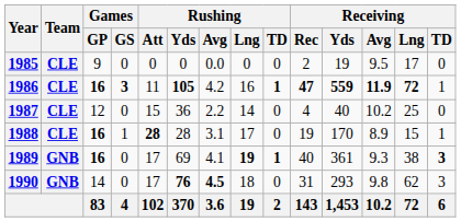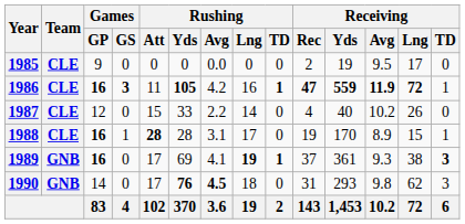 <table class="wikitable" style="text-align:center;">
 <tr>
 <th rowspan="2">Year</th>
 <th rowspan="2">Team</th>
 <th colspan="2">Games</th>
 <th colspan="5">Rushing</th>
 <th colspan="5">Receiving</th>
 </tr>
 <tr>
 <th>GP</th>
 <th>GS</th>
 <th>Att</th>
 <th>Yds</th>
 <th>Avg</th>
 <th>Lng</th>
 <th>TD</th>
 <th>Rec</th>
 <th>Yds</th>
 <th>Avg</th>
 <th>Lng</th>
 <th>TD</th>
 </tr>
 <tr>
 <th><a href='#'>1985</a></th>
 <th><a href='#'>CLE</a></th>
 <td>9</td>
 <td>0</td>
 <td>0</td>
 <td>0</td>
 <td>0.0</td>
 <td>0</td>
 <td>0</td>
 <td>2</td>
 <td>19</td>
 <td>9.5</td>
 <td>17</td>
 <td>0</td>
 </tr>
 <tr>
 <th><a href='#'>1986</a></th>
 <th><a href='#'>CLE</a></th>
 <td><strong>16</strong></td>
 <td><strong>3</strong></td>
 <td>11</td>
 <td><strong>105</strong></td>
 <td>4.2</td>
 <td>16</td>
 <td><strong>1</strong></td>
 <td><strong>47</strong></td>
 <td><strong>559</strong></td>
 <td><strong>11.9</strong></td>
 <td><strong>72</strong></td>
 <td>1</td>
 </tr>
 <tr>
 <th><a href='#'>1987</a></th>
 <th><a href='#'>CLE</a></th>
 <td>12</td>
 <td>0</td>
 <td>15</td>
-<td>36</td>
+<td>33</td>
 <td>2.2</td>
 <td>14</td>
 <td>0</td>
 <td>4</td>
 <td>40</td>
 <td>10.2</td>
-<td>25</td>
+<td>26</td>
 <td>0</td>
 </tr>
 <tr>
 <th><a href='#'>1988</a></th>
 <th><a href='#'>CLE</a></th>
 <td><strong>16</strong></td>
 <td>1</td>
 <td><strong>28</strong></td>
 <td>28</td>
 <td>3.1</td>
 <td>17</td>
 <td>0</td>
 <td>19</td>
 <td>170</td>
 <td>8.9</td>
 <td>15</td>
 <td>1</td>
 </tr>
 <tr>
 <th><a href='#'>1989</a></th>
 <th><a href='#'>GNB</a></th>
 <td><strong>16</strong></td>
 <td>0</td>
 <td>17</td>
 <td>69</td>
 <td>4.1</td>
 <td><strong>19</strong></td>
 <td><strong>1</strong></td>
-<td>40</td>
+<td>37</td>
 <td>361</td>
 <td>9.3</td>
 <td>38</td>
 <td><strong>3</strong></td>
 </tr>
 <tr>
 <th><a href='#'>1990</a></th>
 <th><a href='#'>GNB</a></th>
 <td>14</td>
 <td>0</td>
 <td>17</td>
 <td><strong>76</strong></td>
 <td><strong>4.5</strong></td>
 <td>18</td>
 <td>0</td>
 <td>31</td>
 <td>293</td>
 <td>9.8</td>
 <td>62</td>
 <td>3</td>
 </tr>
 <tr>
 <th colspan="2"></th>
 <th>83</th>
 <th>4</th>
 <th>102</th>
 <th>370</th>
 <th>3.6</th>
 <th>19</th>
 <th>2</th>
 <th>143</th>
 <th>1,453</th>
 <th>10.2</th>
 <th>72</th>
 <th>6</th>
 </tr>
 </table>
